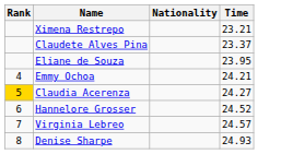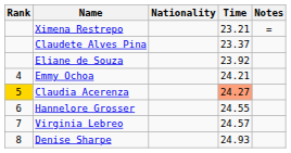 <table class="wikitable sortable" style="text-align:center">
 <tr>
 <th>Rank</th>
 <th>Name</th>
 <th>Nationality</th>
 <th>Time</th>
+<th>Notes</th>
 </tr>
 <tr>
 <td></td>
 <td align=left><a href='#'>Ximena Restrepo</a></td>
 <td align=left></td>
 <td>23.21</td>
+<td>=</td>
 </tr>
 <tr>
 <td></td>
 <td align=left><a href='#'>Claudete Alves Pina</a></td>
 <td align=left></td>
 <td>23.37</td>
+<td></td>
 </tr>
 <tr>
 <td></td>
 <td align=left><a href='#'>Eliane de Souza</a></td>
 <td align=left></td>
-<td>23.95</td>
+<td>23.92</td>
+<td></td>
 </tr>
 <tr>
 <td>4</td>
 <td align=left><a href='#'>Emmy Ochoa</a></td>
 <td align=left></td>
 <td>24.21</td>
+<td></td>
 </tr>
 <tr>
 <td style="background: gold;">5</td>
 <td align=left><a href='#'>Claudia Acerenza</a></td>
 <td align=left></td>
-<td>24.27</td>
+<td style="background: lightsalmon;">24.27</td>
+<td></td>
 </tr>
 <tr>
 <td>6</td>
 <td align=left><a href='#'>Hannelore Grosser</a></td>
 <td align=left></td>
-<td>24.52</td>
+<td>24.55</td>
+<td></td>
 </tr>
 <tr>
 <td>7</td>
 <td align=left><a href='#'>Virginia Lebreo</a></td>
 <td align=left></td>
 <td>24.57</td>
+<td></td>
 </tr>
 <tr>
 <td>8</td>
 <td align=left><a href='#'>Denise Sharpe</a></td>
 <td align=left></td>
 <td>24.93</td>
+<td></td>
 </tr>
 </table>
